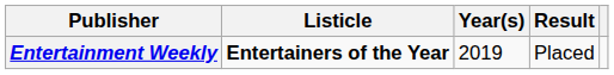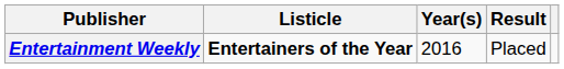 <table class="wikitable plainrowheaders sortable" style="margin-right: 0;">
 <tr>
 <th scope="col">Publisher</th>
 <th scope="col">Listicle</th>
 <th scope="col">Year(s)</th>
 <th scope="col">Result</th>
 <th scope="col" class="unsortable"></th>
 </tr>
 <tr>
 <th scope="row"><em><a href='#'>Entertainment Weekly</a></em></th>
 <td><strong>Entertainers of the Year</strong></td>
-<td>2019</td>
+<td>2016</td>
 <td>Placed</td>
 <td align="center"></td>
 </tr>
 </table>
